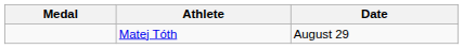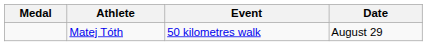 <table class="wikitable" style="font-size:90%" width=60%>
 <tr>
 <th>Medal</th>
 <th>Athlete</th>
+<th>Event</th>
 <th>Date</th>
 </tr>
 <tr>
 <td></td>
 <td><a href='#'>Matej Tóth</a></td>
+<td><a href='#'>50 kilometres walk</a></td>
 <td>August 29</td>
 </tr>
 </table>
